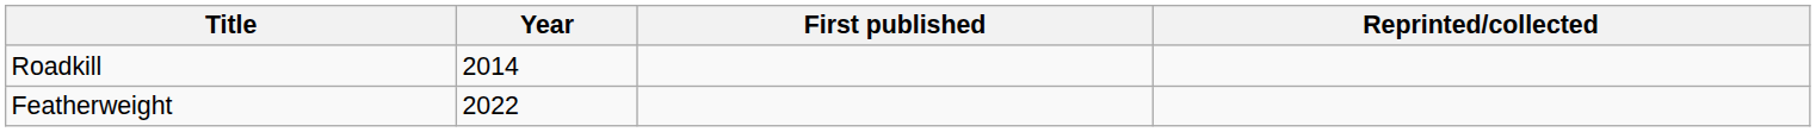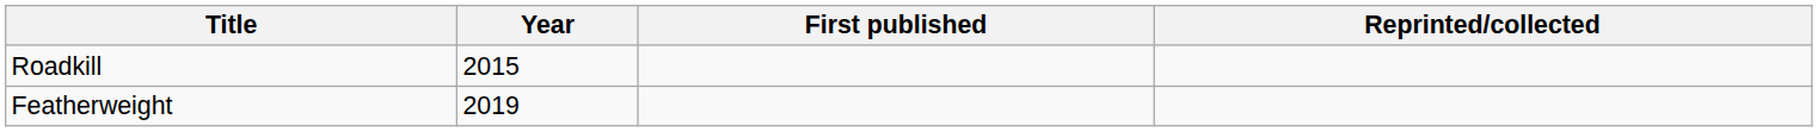 <table class='wikitable sortable' width='90%'>
 <tr>
 <th width=25%>Title</th>
 <th>Year</th>
 <th>First published</th>
 <th>Reprinted/collected</th>
 </tr>
 <tr>
 <td>Roadkill</td>
-<td>2014</td>
+<td>2015</td>
 <td></td>
 <td></td>
 </tr>
 <tr>
 <td>Featherweight</td>
-<td>2022</td>
+<td>2019</td>
 <td></td>
 <td></td>
 </tr>
 </table>
